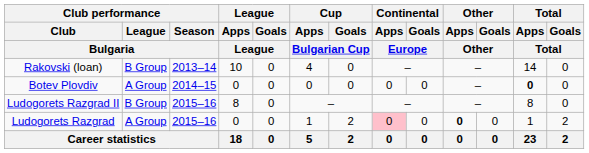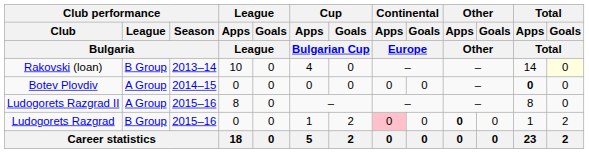 <table class="wikitable" style="text-align: center">
 <tr>
 <th Colspan="3">Club performance</th>
 <th Colspan="2">League</th>
 <th Colspan="2">Cup</th>
 <th Colspan="2">Continental</th>
 <th Colspan="2">Other</th>
 <th Colspan="3">Total</th>
 </tr>
 <tr>
 <th>Club</th>
 <th>League</th>
 <th>Season</th>
 <th>Apps</th>
 <th>Goals</th>
 <th>Apps</th>
 <th>Goals</th>
 <th>Apps</th>
 <th>Goals</th>
 <th>Apps</th>
 <th>Goals</th>
 <th>Apps</th>
 <th>Goals</th>
 </tr>
 <tr>
 <th Colspan="3">Bulgaria</th>
 <th Colspan="2">League</th>
 <th Colspan="2"><a href='#'>Bulgarian Cup</a></th>
 <th Colspan="2"><a href='#'>Europe</a></th>
 <th Colspan="2">Other</th>
 <th Colspan="2">Total</th>
 </tr>
 <tr>
 <td rowspan="1" valign="center"><a href='#'>Rakovski</a> (loan)</td>
 <td rowspan="1"><a href='#'>B Group</a></td>
 <td><a href='#'>2013–14</a></td>
 <td>10</td>
 <td>0</td>
 <td>4</td>
 <td>0</td>
 <td colspan="2">–</td>
 <td colspan="2">–</td>
 <td>14</td>
-<td>0</td>
+<td style="background: lightyellow;">0</td>
 </tr>
 <tr>
 <td rowspan="1" valign="center"><a href='#'>Botev Plovdiv</a></td>
 <td rowspan="1"><a href='#'>A Group</a></td>
 <td><a href='#'>2014–15</a></td>
 <td>0</td>
 <td>0</td>
 <td>0</td>
 <td>0</td>
 <td>0</td>
 <td>0</td>
 <td colspan="2">–</td>
 <td><strong>0</strong></td>
 <td>0</td>
 </tr>
 <tr>
 <td rowspan="1" valign="center"><a href='#'>Ludogorets Razgrad II</a></td>
-<td rowspan="1"><a href='#'>B Group</a></td>
+<td rowspan="1"><a href='#'>A Group</a></td>
 <td><a href='#'>2015–16</a></td>
 <td>8</td>
 <td>0</td>
 <td colspan="2">–</td>
 <td colspan="2">–</td>
 <td colspan="2">–</td>
 <td>8</td>
 <td>0</td>
 </tr>
 <tr>
 <td rowspan="1" valign="center"><a href='#'>Ludogorets Razgrad</a></td>
-<td rowspan="1"><a href='#'>A Group</a></td>
+<td rowspan="1"><a href='#'>B Group</a></td>
 <td><a href='#'>2015–16</a></td>
 <td>0</td>
 <td>0</td>
 <td>1</td>
 <td>2</td>
 <td style="background: pink;">0</td>
 <td>0</td>
 <td><strong>0</strong></td>
 <td>0</td>
 <td>1</td>
 <td>2</td>
 </tr>
 <tr>
 <th colspan="3">Career statistics</th>
 <th>18</th>
 <th>0</th>
 <th>5</th>
 <th>2</th>
 <th>0</th>
 <th>0</th>
 <th>0</th>
 <th>0</th>
 <th>23</th>
 <th>2</th>
 </tr>
 </table>
